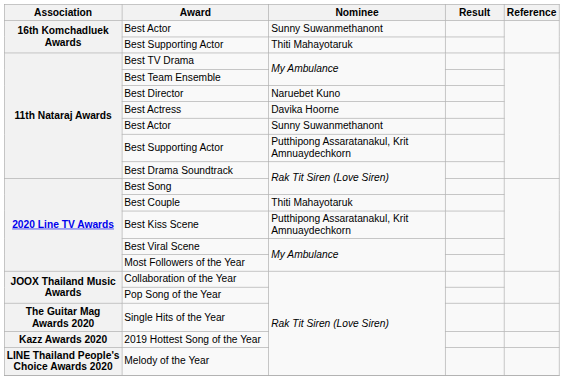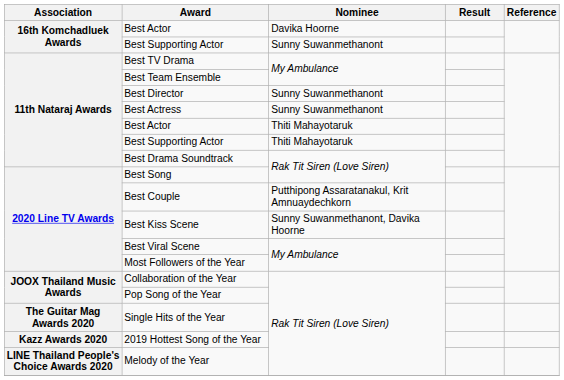 <table class="wikitable sortable">
 <tr>
 <th width="20%">Association</th>
 <th width="25%">Award</th>
 <th width="30%">Nominee</th>
 <th width="10%">Result</th>
 <th width="3%">Reference</th>
 </tr>
 <tr>
 <th scope="row" rowspan = "2">16th Komchadluek Awards</th>
 <td>Best Actor</td>
-<td>Sunny Suwanmethanont</td>
+<td>Davika Hoorne</td>
 <td></td>
 <td rowspan = "2" style="text-align:center;"></td>
 </tr>
 <tr>
 <td>Best Supporting Actor</td>
-<td>Thiti Mahayotaruk</td>
+<td>Sunny Suwanmethanont</td>
 <td></td>
 </tr>
 <tr>
 <th scope="row" rowspan = "7">11th Nataraj Awards</th>
 <td>Best TV Drama</td>
 <td rowspan = "2"><em>My Ambulance</em></td>
 <td></td>
 <td rowspan = "7" style="text-align:center;"></td>
 </tr>
 <tr>
 <td>Best Team Ensemble</td>
 <td></td>
 </tr>
 <tr>
 <td>Best Director</td>
-<td>Naruebet Kuno</td>
+<td>Sunny Suwanmethanont</td>
 <td></td>
 </tr>
 <tr>
 <td>Best Actress</td>
-<td>Davika Hoorne</td>
+<td>Sunny Suwanmethanont</td>
 <td></td>
 </tr>
 <tr>
 <td>Best Actor</td>
-<td>Sunny Suwanmethanont</td>
+<td>Thiti Mahayotaruk</td>
 <td></td>
 </tr>
 <tr>
 <td>Best Supporting Actor</td>
-<td>Putthipong Assaratanakul, Krit Amnuaydechkorn</td>
+<td>Thiti Mahayotaruk</td>
 <td></td>
 </tr>
 <tr>
 <td>Best Drama Soundtrack</td>
 <td rowspan = "2"><em>Rak Tit Siren (Love Siren)</em></td>
 <td></td>
 </tr>
 <tr>
 <th scope="row" rowspan = "5"><strong><a href='#'>2020 Line TV Awards</a></strong></th>
 <td>Best Song</td>
 <td></td>
 <td rowspan = "5" style="text-align:center;"></td>
 </tr>
 <tr>
 <td>Best Couple</td>
-<td>Thiti Mahayotaruk</td>
+<td>Putthipong Assaratanakul, Krit Amnuaydechkorn</td>
 <td></td>
 </tr>
 <tr>
 <td>Best Kiss Scene</td>
-<td>Putthipong Assaratanakul, Krit Amnuaydechkorn</td>
+<td>Sunny Suwanmethanont, Davika Hoorne</td>
 <td></td>
 </tr>
 <tr>
 <td>Best Viral Scene</td>
 <td rowspan = "2"><em>My Ambulance</em></td>
 <td></td>
 </tr>
 <tr>
 <td>Most Followers of the Year</td>
 <td></td>
 </tr>
 <tr>
 <th scope="row" rowspan = "2"><strong>JOOX Thailand Music Awards</strong></th>
 <td>Collaboration of the Year</td>
 <td rowspan = "5"><em>Rak Tit Siren (Love Siren)</em></td>
 <td></td>
 <td rowspan = "2" style="text-align:center;"></td>
 </tr>
 <tr>
 <td>Pop Song of the Year</td>
 <td></td>
 </tr>
 <tr>
 <th scope="row"><strong>The Guitar Mag Awards 2020</strong></th>
 <td>Single Hits of the Year</td>
 <td></td>
 <td style="text-align:center;"></td>
 </tr>
 <tr>
 <th scope="row"><strong>Kazz Awards 2020</strong></th>
 <td>2019 Hottest Song of the Year</td>
 <td></td>
 <td style="text-align:center;"></td>
 </tr>
 <tr>
 <th scope="row"><strong>LINE Thailand People's Choice Awards 2020</strong></th>
 <td>Melody of the Year</td>
 <td></td>
 <td style="text-align:center;"></td>
 </tr>
 <tr>
 </tr>
 </table>
